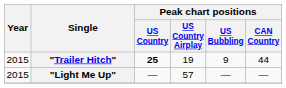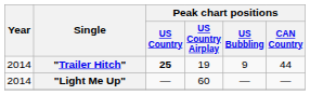 <table class="wikitable plainrowheaders" style="text-align:center;">
 <tr>
 <th rowspan="2">Year</th>
 <th rowspan="2" style="width:10em;">Single</th>
 <th colspan="4">Peak chart positions</th>
 </tr>
 <tr style="font-size:smaller;">
 <th width="45"><a href='#'>US Country</a></th>
 <th width="45"><a href='#'>US Country Airplay</a></th>
 <th width="45"><a href='#'>US Bubbling</a></th>
 <th width="45"><a href='#'>CAN Country</a></th>
 </tr>
 <tr>
-<td>2015</td>
+<td>2014</td>
 <th scope="row">"<a href='#'>Trailer Hitch</a>"</th>
 <td><strong>25</strong></td>
 <td>19</td>
 <td>9</td>
 <td>44</td>
 </tr>
 <tr>
-<td>2015</td>
+<td>2014</td>
 <th scope="row">"Light Me Up"</th>
 <td>—</td>
-<td>57</td>
+<td>60</td>
 <td>—</td>
 <td>—</td>
 </tr>
 <tr>
 </tr>
 </table>
